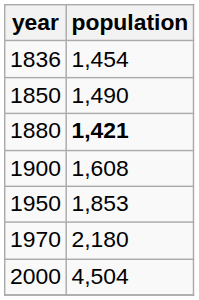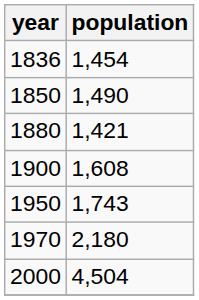 <table class="wikitable">
 <tr>
 <th>year</th>
 <th>population</th>
 </tr>
 <tr>
 <td>1836</td>
 <td>1,454</td>
 </tr>
 <tr>
 <td>1850</td>
 <td>1,490</td>
 </tr>
 <tr>
 <td>1880</td>
-<td><strong>1,421</strong></td>
+<td>1,421</td>
 </tr>
 <tr>
 <td>1900</td>
 <td>1,608</td>
 </tr>
 <tr>
 <td>1950</td>
-<td>1,853</td>
+<td>1,743</td>
 </tr>
 <tr>
 <td>1970</td>
 <td>2,180</td>
 </tr>
 <tr>
 <td>2000</td>
 <td>4,504</td>
 </tr>
 <tr>
 </tr>
 </table>
